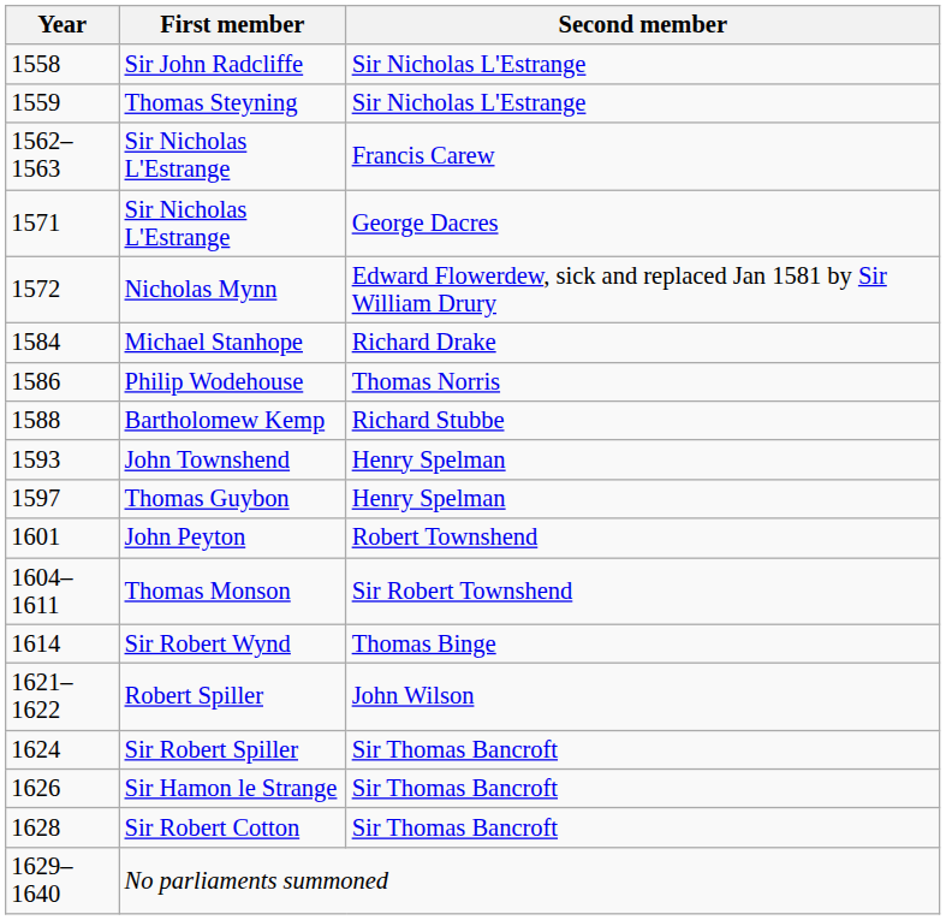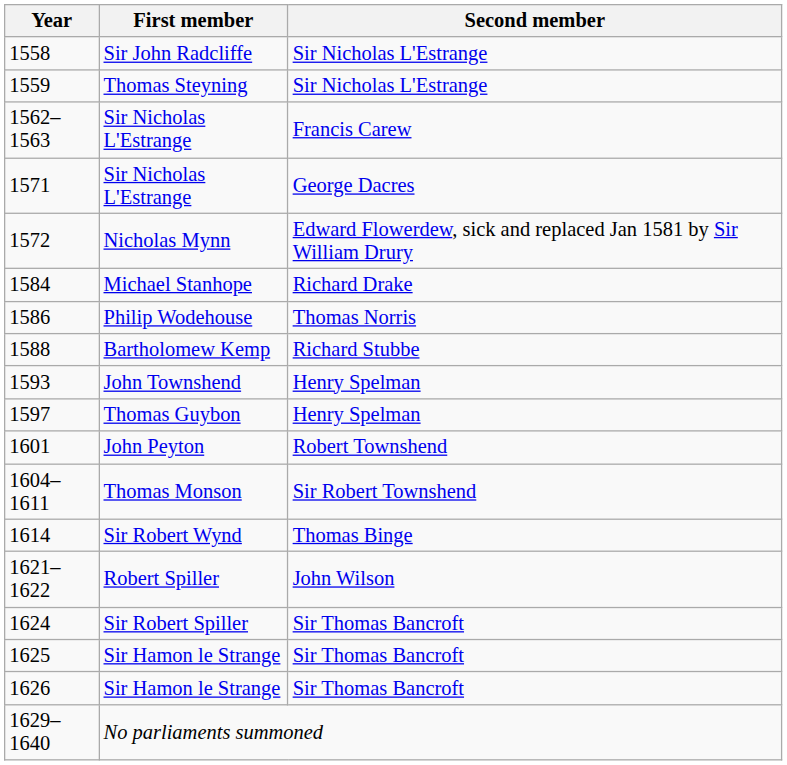 <table class="wikitable">
 <tr>
 <th>Year</th>
 <th>First member</th>
 <th>Second member</th>
 </tr>
 <tr>
 <td>1558</td>
 <td><a href='#'>Sir John Radcliffe</a></td>
 <td><a href='#'>Sir Nicholas L'Estrange</a></td>
 </tr>
 <tr>
 <td>1559</td>
 <td><a href='#'>Thomas Steyning</a></td>
 <td><a href='#'>Sir Nicholas L'Estrange</a></td>
 </tr>
 <tr>
 <td>1562–1563</td>
 <td><a href='#'>Sir Nicholas L'Estrange</a></td>
 <td><a href='#'>Francis Carew</a></td>
 </tr>
 <tr>
 <td>1571</td>
 <td><a href='#'>Sir Nicholas L'Estrange</a></td>
 <td><a href='#'>George Dacres</a></td>
 </tr>
 <tr>
 <td>1572</td>
 <td><a href='#'>Nicholas Mynn</a></td>
 <td><a href='#'>Edward Flowerdew</a>, sick and replaced Jan 1581 by <a href='#'>Sir William Drury</a></td>
 </tr>
 <tr>
 <td>1584</td>
 <td><a href='#'>Michael Stanhope</a></td>
 <td><a href='#'>Richard Drake</a></td>
 </tr>
 <tr>
 <td>1586</td>
 <td><a href='#'>Philip Wodehouse</a></td>
 <td><a href='#'>Thomas Norris</a></td>
 </tr>
 <tr>
 <td>1588</td>
 <td><a href='#'>Bartholomew Kemp</a></td>
 <td><a href='#'>Richard Stubbe</a></td>
 </tr>
 <tr>
 <td>1593</td>
 <td><a href='#'>John Townshend</a></td>
 <td><a href='#'>Henry Spelman</a></td>
 </tr>
 <tr>
 <td>1597</td>
 <td><a href='#'>Thomas Guybon</a></td>
 <td><a href='#'>Henry Spelman</a></td>
 </tr>
 <tr>
 <td>1601</td>
 <td><a href='#'>John Peyton</a></td>
 <td><a href='#'>Robert Townshend</a></td>
 </tr>
 <tr>
 <td>1604–1611</td>
 <td><a href='#'>Thomas Monson</a></td>
 <td><a href='#'>Sir Robert Townshend</a></td>
 </tr>
 <tr>
 <td>1614</td>
 <td><a href='#'>Sir Robert Wynd</a></td>
 <td><a href='#'>Thomas Binge</a></td>
 </tr>
 <tr>
 <td>1621–1622</td>
 <td><a href='#'>Robert Spiller</a></td>
 <td><a href='#'>John Wilson</a></td>
 </tr>
 <tr>
 <td>1624</td>
 <td><a href='#'>Sir Robert Spiller</a></td>
 <td><a href='#'>Sir Thomas Bancroft</a></td>
 </tr>
 <tr>
-<td>1626</td>
+<td>1625</td>
 <td><a href='#'>Sir Hamon le Strange</a></td>
 <td><a href='#'>Sir Thomas Bancroft</a></td>
 </tr>
 <tr>
-<td>1628</td>
-<td><a href='#'>Sir Robert Cotton</a></td>
+<td>1626</td>
+<td><a href='#'>Sir Hamon le Strange</a></td>
 <td><a href='#'>Sir Thomas Bancroft</a></td>
 </tr>
 <tr>
 <td>1629–1640</td>
 <td colspan= "2"><em>No parliaments summoned</em></td>
 </tr>
 </table>
